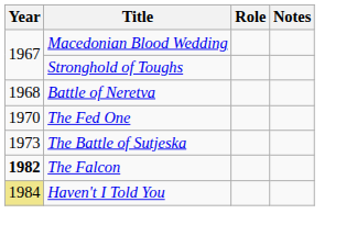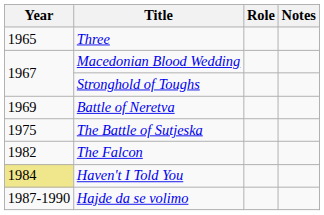 <table class="wikitable sortable">
 <tr>
 <th>Year</th>
 <th>Title</th>
 <th>Role</th>
 <th class="unsortable">Notes</th>
+</tr>
+<tr>
+<td>1965</td>
+<td><em><a href='#'>Three</a></em></td>
+<td></td>
+<td></td>
 </tr>
 <tr>
 <td rowspan=2>1967</td>
 <td><em><a href='#'>Macedonian Blood Wedding</a></em></td>
 <td></td>
 <td></td>
 </tr>
 <tr>
 <td><em><a href='#'>Stronghold of Toughs</a></em></td>
 <td></td>
 <td></td>
 </tr>
 <tr>
-<td>1968</td>
+<td>1969</td>
 <td><em><a href='#'>Battle of Neretva</a></em></td>
 <td></td>
 <td></td>
 </tr>
 <tr>
-<td>1970</td>
-<td><em><a href='#'>The Fed One</a></em></td>
-<td></td>
-<td></td>
-</tr>
-<tr>
-<td>1973</td>
+<td>1975</td>
 <td><em><a href='#'>The Battle of Sutjeska</a></em></td>
 <td></td>
 <td></td>
 </tr>
 <tr>
-<td><strong>1982</strong></td>
+<td>1982</td>
 <td><em><a href='#'>The Falcon</a></em></td>
 <td></td>
 <td></td>
 </tr>
 <tr>
 <td style="background: khaki;">1984</td>
 <td><em><a href='#'>Haven't I Told You</a></em></td>
 <td></td>
 <td></td>
 </tr>
+<tr>
+<td>1987-1990</td>
+<td><em><a href='#'>Hajde da se volimo</a></em></td>
+<td></td>
+<td></td>
+</tr>
 </table>
